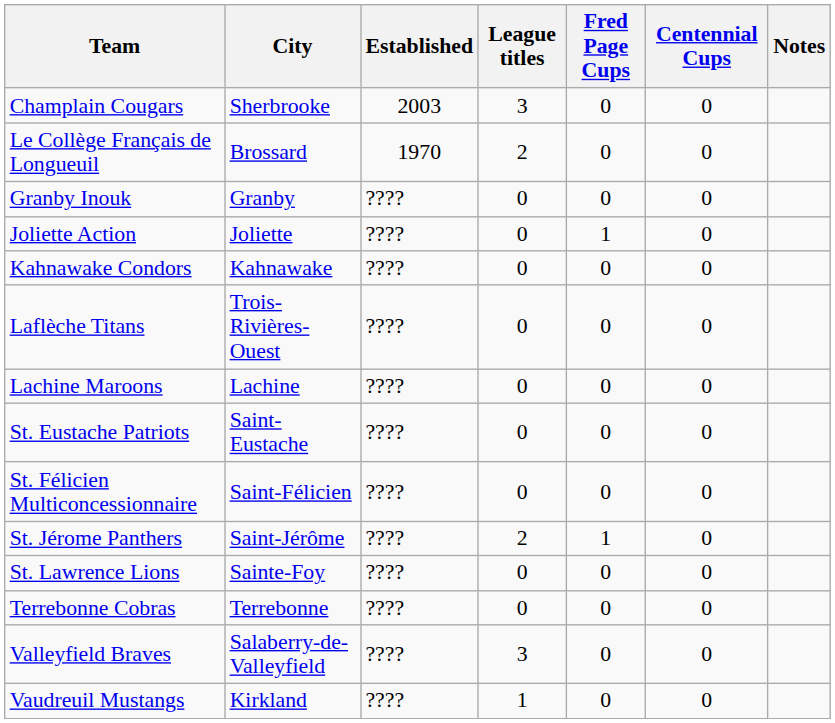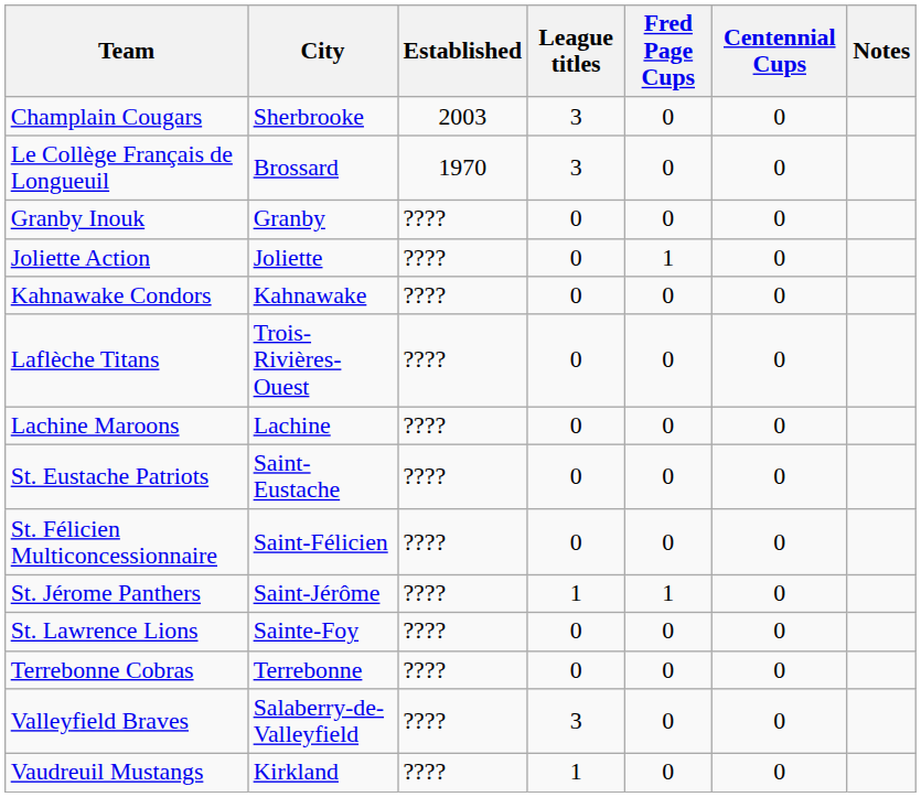 <table class="wikitable">
 <tr>
 <th>Team</th>
 <th>City</th>
 <th bgcolor="#DDDDFF" width="10%">Established</th>
 <th>League titles</th>
 <th><a href='#'>Fred Page Cups</a></th>
 <th><a href='#'>Centennial Cups</a></th>
 <th>Notes</th>
 </tr>
 <tr>
 <td><a href='#'>Champlain Cougars</a></td>
 <td><a href='#'>Sherbrooke</a></td>
 <td align=center>2003</td>
 <td align=center>3</td>
 <td align=center>0</td>
 <td align=center>0</td>
 <td></td>
 </tr>
 <tr>
 <td><a href='#'>Le Collège Français de Longueuil</a></td>
 <td><a href='#'>Brossard</a></td>
 <td align=center>1970</td>
-<td align=center>2</td>
+<td align=center>3</td>
 <td align=center>0</td>
 <td align=center>0</td>
 <td></td>
 </tr>
 <tr>
 <td><a href='#'>Granby Inouk</a></td>
 <td><a href='#'>Granby</a></td>
 <td>????</td>
 <td align=center>0</td>
 <td align=center>0</td>
 <td align=center>0</td>
 <td></td>
 </tr>
 <tr>
 <td><a href='#'>Joliette Action</a></td>
 <td><a href='#'>Joliette</a></td>
 <td>????</td>
 <td align=center>0</td>
 <td align=center>1</td>
 <td align=center>0</td>
 <td></td>
 </tr>
 <tr>
 <td><a href='#'>Kahnawake Condors</a></td>
 <td><a href='#'>Kahnawake</a></td>
 <td>????</td>
 <td align=center>0</td>
 <td align=center>0</td>
 <td align=center>0</td>
 <td></td>
 </tr>
 <tr>
 <td><a href='#'>Laflèche Titans</a></td>
 <td><a href='#'>Trois-Rivières-Ouest</a></td>
 <td>????</td>
 <td align=center>0</td>
 <td align=center>0</td>
 <td align=center>0</td>
 <td></td>
 </tr>
 <tr>
 <td><a href='#'>Lachine Maroons</a></td>
 <td><a href='#'>Lachine</a></td>
 <td>????</td>
 <td align=center>0</td>
 <td align=center>0</td>
 <td align=center>0</td>
 <td></td>
 </tr>
 <tr>
 <td><a href='#'>St. Eustache Patriots</a></td>
 <td><a href='#'>Saint-Eustache</a></td>
 <td>????</td>
 <td align=center>0</td>
 <td align=center>0</td>
 <td align=center>0</td>
 <td></td>
 </tr>
 <tr>
 <td><a href='#'>St. Félicien Multiconcessionnaire</a></td>
 <td><a href='#'>Saint-Félicien</a></td>
 <td>????</td>
 <td align=center>0</td>
 <td align=center>0</td>
 <td align=center>0</td>
 <td></td>
 </tr>
 <tr>
 <td><a href='#'>St. Jérome Panthers</a></td>
 <td><a href='#'>Saint-Jérôme</a></td>
 <td>????</td>
-<td align=center>2</td>
+<td align=center>1</td>
 <td align=center>1</td>
 <td align=center>0</td>
 <td></td>
 </tr>
 <tr>
 <td><a href='#'>St. Lawrence Lions</a></td>
 <td><a href='#'>Sainte-Foy</a></td>
 <td>????</td>
 <td align=center>0</td>
 <td align=center>0</td>
 <td align=center>0</td>
 <td></td>
 </tr>
 <tr>
 <td><a href='#'>Terrebonne Cobras</a></td>
 <td><a href='#'>Terrebonne</a></td>
 <td>????</td>
 <td align=center>0</td>
 <td align=center>0</td>
 <td align=center>0</td>
 <td></td>
 </tr>
 <tr>
 <td><a href='#'>Valleyfield Braves</a></td>
 <td><a href='#'>Salaberry-de-Valleyfield</a></td>
 <td>????</td>
 <td align=center>3</td>
 <td align=center>0</td>
 <td align=center>0</td>
 <td></td>
 </tr>
 <tr>
 <td><a href='#'>Vaudreuil Mustangs</a></td>
 <td><a href='#'>Kirkland</a></td>
 <td>????</td>
 <td align=center>1</td>
 <td align=center>0</td>
 <td align=center>0</td>
 <td></td>
 </tr>
 </table>
